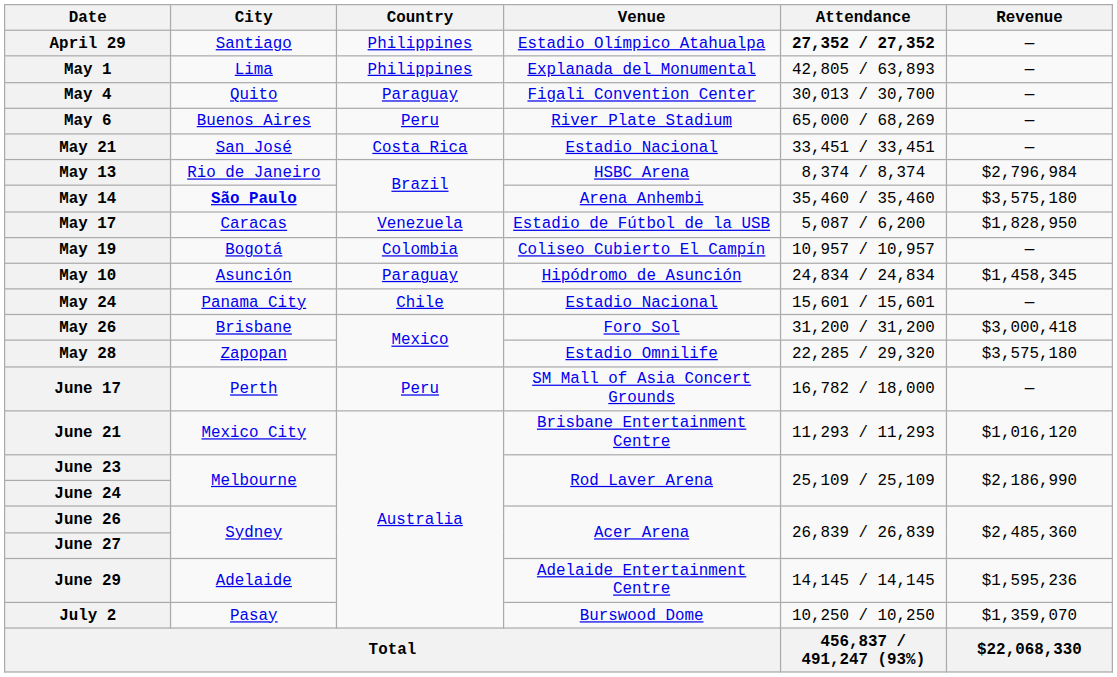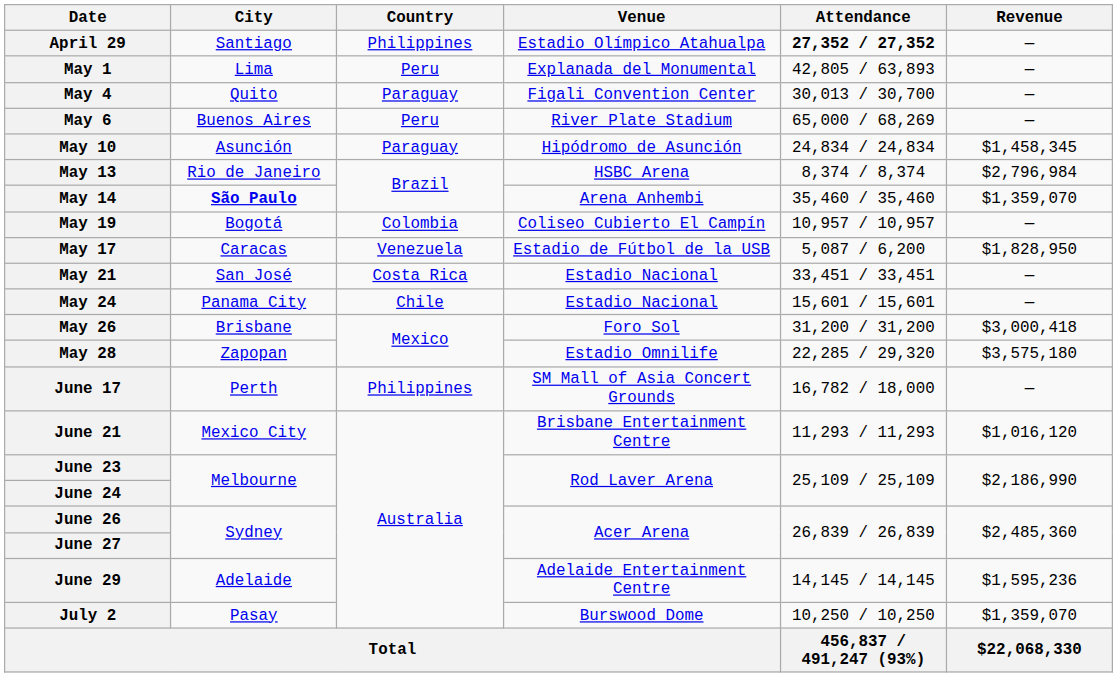 <table class="wikitable plainrowheaders" style="text-align:center;">
 <tr>
 <th scope="col" style="width:10em;">Date</th>
 <th scope="col" style="width:10em;">City</th>
 <th scope="col" style="width:10em;">Country</th>
 <th scope="col" style="width:17em;">Venue</th>
 <th scope="col" style="width:10em;">Attendance</th>
 <th scope="col" style="width:10em;">Revenue</th>
 </tr>
 <tr>
 <th scope="row" style="text-align:center;">April 29</th>
 <td><a href='#'>Santiago</a></td>
 <td><a href='#'>Philippines</a></td>
 <td><a href='#'>Estadio Olímpico Atahualpa</a></td>
 <td><strong>27,352 / 27,352</strong></td>
 <td>—</td>
 </tr>
 <tr>
 <th scope="row" style="text-align:center;">May 1</th>
 <td><a href='#'>Lima</a></td>
-<td><a href='#'>Philippines</a></td>
+<td><a href='#'>Peru</a></td>
 <td><a href='#'>Explanada del Monumental</a></td>
 <td>42,805 / 63,893</td>
 <td>—</td>
 </tr>
 <tr>
 <th scope="row" style="text-align:center;">May 4</th>
 <td><a href='#'>Quito</a></td>
 <td><a href='#'>Paraguay</a></td>
 <td><a href='#'>Figali Convention Center</a></td>
 <td>30,013 / 30,700</td>
 <td>—</td>
 </tr>
 <tr>
 <th scope="row" style="text-align:center;">May 6</th>
 <td><a href='#'>Buenos Aires</a></td>
 <td><a href='#'>Peru</a></td>
 <td><a href='#'>River Plate Stadium</a></td>
 <td>65,000 / 68,269</td>
 <td>—</td>
 </tr>
 <tr>
-<th scope="row" style="text-align:center;">May 21</th>
-<td><a href='#'>San José</a></td>
-<td><a href='#'>Costa Rica</a></td>
-<td><a href='#'>Estadio Nacional</a></td>
-<td>33,451 / 33,451</td>
-<td>—</td>
+<th scope="row" style="text-align:center;">May 10</th>
+<td><a href='#'>Asunción</a></td>
+<td><a href='#'>Paraguay</a></td>
+<td><a href='#'>Hipódromo de Asunción</a></td>
+<td>24,834 / 24,834</td>
+<td>$1,458,345</td>
 </tr>
 <tr>
 <th scope="row" style="text-align:center;">May 13</th>
 <td><a href='#'>Rio de Janeiro</a></td>
 <td rowspan="2"><a href='#'>Brazil</a></td>
 <td><a href='#'>HSBC Arena</a></td>
 <td>8,374 / 8,374</td>
 <td>$2,796,984</td>
 </tr>
 <tr>
 <th scope="row" style="text-align:center;">May 14</th>
 <td><strong><a href='#'>São Paulo</a></strong></td>
 <td><a href='#'>Arena Anhembi</a></td>
 <td>35,460 / 35,460</td>
-<td>$3,575,180</td>
+<td>$1,359,070</td>
+</tr>
+<tr>
+<th scope="row" style="text-align:center;">May 19</th>
+<td><a href='#'>Bogotá</a></td>
+<td><a href='#'>Colombia</a></td>
+<td><a href='#'>Coliseo Cubierto El Campín</a></td>
+<td>10,957 / 10,957</td>
+<td>—</td>
 </tr>
 <tr>
 <th scope="row" style="text-align:center;">May 17</th>
 <td><a href='#'>Caracas</a></td>
 <td><a href='#'>Venezuela</a></td>
 <td><a href='#'>Estadio de Fútbol de la USB</a></td>
 <td>5,087 / 6,200</td>
 <td>$1,828,950</td>
 </tr>
 <tr>
-<th scope="row" style="text-align:center;">May 19</th>
-<td><a href='#'>Bogotá</a></td>
-<td><a href='#'>Colombia</a></td>
-<td><a href='#'>Coliseo Cubierto El Campín</a></td>
-<td>10,957 / 10,957</td>
+<th scope="row" style="text-align:center;">May 21</th>
+<td><a href='#'>San José</a></td>
+<td><a href='#'>Costa Rica</a></td>
+<td><a href='#'>Estadio Nacional</a></td>
+<td>33,451 / 33,451</td>
 <td>—</td>
-</tr>
-<tr>
-<th scope="row" style="text-align:center;">May 10</th>
-<td><a href='#'>Asunción</a></td>
-<td><a href='#'>Paraguay</a></td>
-<td><a href='#'>Hipódromo de Asunción</a></td>
-<td>24,834 / 24,834</td>
-<td>$1,458,345</td>
 </tr>
 <tr>
 <th scope="row" style="text-align:center;">May 24</th>
 <td><a href='#'>Panama City</a></td>
 <td><a href='#'>Chile</a></td>
 <td><a href='#'>Estadio Nacional</a></td>
 <td>15,601 / 15,601</td>
 <td>—</td>
 </tr>
 <tr>
 <th scope="row" style="text-align:center;">May 26</th>
 <td><a href='#'>Brisbane</a></td>
 <td rowspan="2"><a href='#'>Mexico</a></td>
 <td><a href='#'>Foro Sol</a></td>
 <td>31,200 / 31,200</td>
 <td>$3,000,418</td>
 </tr>
 <tr>
 <th scope="row" style="text-align:center;">May 28</th>
 <td><a href='#'>Zapopan</a></td>
 <td><a href='#'>Estadio Omnilife</a></td>
 <td>22,285 / 29,320</td>
 <td>$3,575,180</td>
 </tr>
 <tr>
 <th scope="row" style="text-align:center;">June 17</th>
 <td><a href='#'>Perth</a></td>
-<td><a href='#'>Peru</a></td>
+<td><a href='#'>Philippines</a></td>
 <td><a href='#'>SM Mall of Asia Concert Grounds</a></td>
 <td>16,782 / 18,000</td>
 <td>—</td>
 </tr>
 <tr>
 <th scope="row" style="text-align:center;">June 21</th>
 <td><a href='#'>Mexico City</a></td>
 <td rowspan="7"><a href='#'>Australia</a></td>
 <td><a href='#'>Brisbane Entertainment Centre</a></td>
 <td>11,293 / 11,293</td>
 <td>$1,016,120</td>
 </tr>
 <tr>
 <th scope="row" style="text-align:center;">June 23</th>
 <td rowspan="2"><a href='#'>Melbourne</a></td>
 <td rowspan="2"><a href='#'>Rod Laver Arena</a></td>
 <td rowspan="2">25,109 / 25,109</td>
 <td rowspan="2">$2,186,990</td>
 </tr>
 <tr>
 <th scope="row" style="text-align:center;">June 24</th>
 </tr>
 <tr>
 <th scope="row" style="text-align:center;">June 26</th>
 <td rowspan="2"><a href='#'>Sydney</a></td>
 <td rowspan="2"><a href='#'>Acer Arena</a></td>
 <td rowspan="2">26,839 / 26,839</td>
 <td rowspan="2">$2,485,360</td>
 </tr>
 <tr>
 <th scope="row" style="text-align:center;">June 27</th>
 </tr>
 <tr>
 <th scope="row" style="text-align:center;">June 29</th>
 <td><a href='#'>Adelaide</a></td>
 <td><a href='#'>Adelaide Entertainment Centre</a></td>
 <td>14,145 / 14,145</td>
 <td>$1,595,236</td>
 </tr>
 <tr>
 <th scope="row" style="text-align:center;">July 2</th>
 <td><a href='#'>Pasay</a></td>
 <td><a href='#'>Burswood Dome</a></td>
 <td>10,250 / 10,250</td>
 <td>$1,359,070</td>
 </tr>
 <tr>
 <th colspan="4">Total</th>
 <th>456,837 / 491,247 (93%)</th>
 <th>$22,068,330</th>
 </tr>
 </table>
